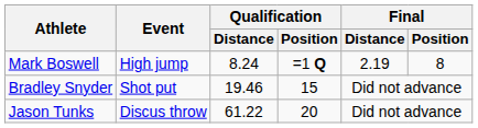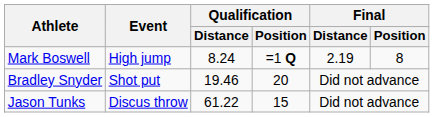 <table class=wikitable style="font-size:90%">
 <tr>
 <th rowspan="2">Athlete</th>
 <th rowspan="2">Event</th>
 <th colspan="2">Qualification</th>
 <th colspan="2">Final</th>
 </tr>
 <tr style="font-size:95%">
 <th>Distance</th>
 <th>Position</th>
 <th>Distance</th>
 <th>Position</th>
 </tr>
 <tr align=center>
 <td align=left><a href='#'>Mark Boswell</a></td>
 <td align=left><a href='#'>High jump</a></td>
 <td>8.24</td>
 <td>=1 <strong>Q</strong></td>
 <td>2.19</td>
 <td>8</td>
 </tr>
 <tr align=center>
 <td align=left><a href='#'>Bradley Snyder</a></td>
 <td align=left><a href='#'>Shot put</a></td>
 <td>19.46</td>
-<td>15</td>
+<td>20</td>
 <td colspan=2>Did not advance</td>
 </tr>
 <tr align=center>
 <td align=left><a href='#'>Jason Tunks</a></td>
 <td align=left><a href='#'>Discus throw</a></td>
 <td>61.22</td>
-<td>20</td>
+<td>15</td>
 <td align=center colspan=2>Did not advance</td>
 </tr>
 </table>
